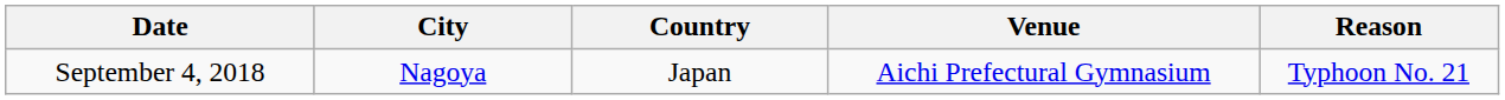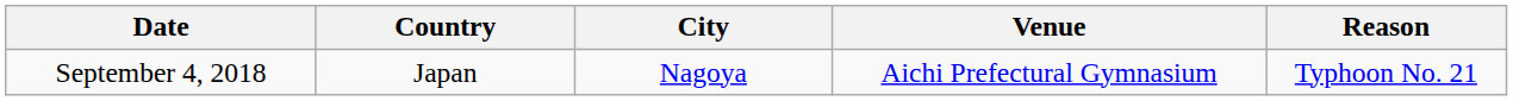 <table class="wikitable" style="text-align:center;">
 <tr>
 <th width="170">Date</th>
+<th width="140">Country</th>
 <th width="140">City</th>
-<th width="140">Country</th>
 <th width="240">Venue</th>
 <th width="130">Reason</th>
 </tr>
 <tr>
 <td>September 4, 2018</td>
+<td>Japan</td>
 <td><a href='#'>Nagoya</a></td>
-<td>Japan</td>
 <td><a href='#'>Aichi Prefectural Gymnasium</a></td>
 <td><a href='#'>Typhoon No. 21</a></td>
 </tr>
 </table>
